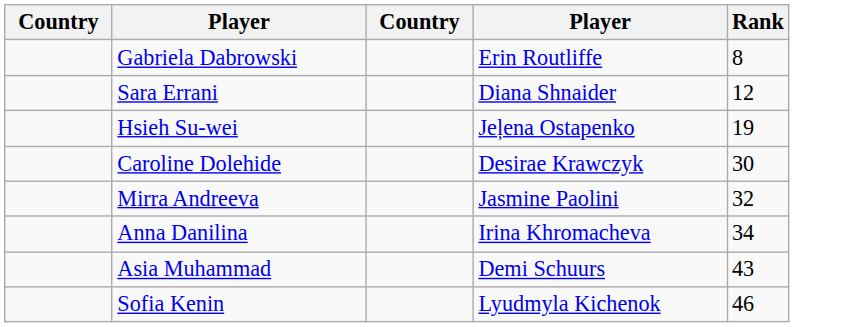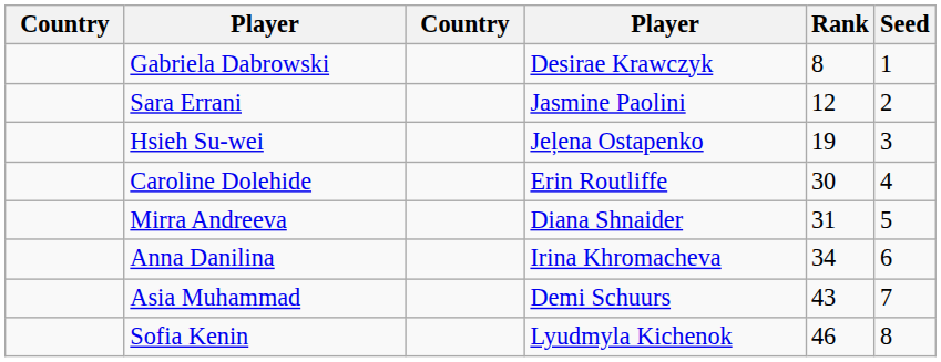 <table class="sortable wikitable">
 <tr>
 <th width="70">Country</th>
 <th width="175">Player</th>
 <th width="70">Country</th>
 <th width="175">Player</th>
 <th>Rank</th>
+<th>Seed</th>
 </tr>
 <tr>
 <td></td>
 <td><a href='#'>Gabriela Dabrowski</a></td>
 <td></td>
-<td><a href='#'>Erin Routliffe</a></td>
+<td><a href='#'>Desirae Krawczyk</a></td>
 <td>8</td>
+<td>1</td>
 </tr>
 <tr>
 <td></td>
 <td><a href='#'>Sara Errani</a></td>
 <td></td>
-<td><a href='#'>Diana Shnaider</a></td>
+<td><a href='#'>Jasmine Paolini</a></td>
 <td>12</td>
+<td>2</td>
 </tr>
 <tr>
 <td></td>
 <td><a href='#'>Hsieh Su-wei</a></td>
 <td></td>
 <td><a href='#'>Jeļena Ostapenko</a></td>
 <td>19</td>
+<td>3</td>
 </tr>
 <tr>
 <td></td>
 <td><a href='#'>Caroline Dolehide</a></td>
 <td></td>
-<td><a href='#'>Desirae Krawczyk</a></td>
+<td><a href='#'>Erin Routliffe</a></td>
 <td>30</td>
+<td>4</td>
 </tr>
 <tr>
 <td></td>
 <td><a href='#'>Mirra Andreeva</a></td>
 <td></td>
-<td><a href='#'>Jasmine Paolini</a></td>
-<td>32</td>
+<td><a href='#'>Diana Shnaider</a></td>
+<td>31</td>
+<td>5</td>
 </tr>
 <tr>
 <td></td>
 <td><a href='#'>Anna Danilina</a></td>
 <td></td>
 <td><a href='#'>Irina Khromacheva</a></td>
 <td>34</td>
+<td>6</td>
 </tr>
 <tr>
 <td></td>
 <td><a href='#'>Asia Muhammad</a></td>
 <td></td>
 <td><a href='#'>Demi Schuurs</a></td>
 <td>43</td>
+<td>7</td>
 </tr>
 <tr>
 <td></td>
 <td><a href='#'>Sofia Kenin</a></td>
 <td></td>
 <td><a href='#'>Lyudmyla Kichenok</a></td>
 <td>46</td>
+<td>8</td>
 </tr>
 </table>
